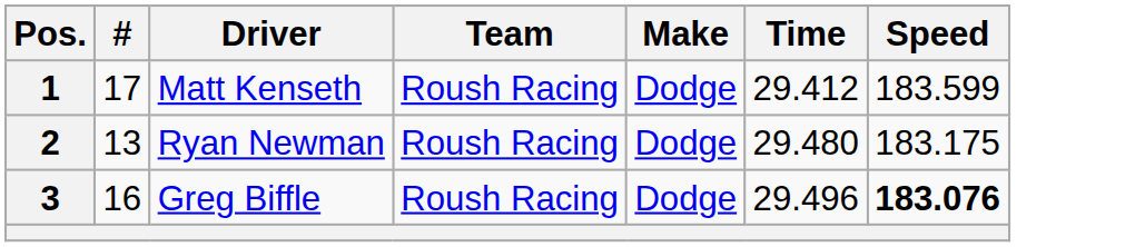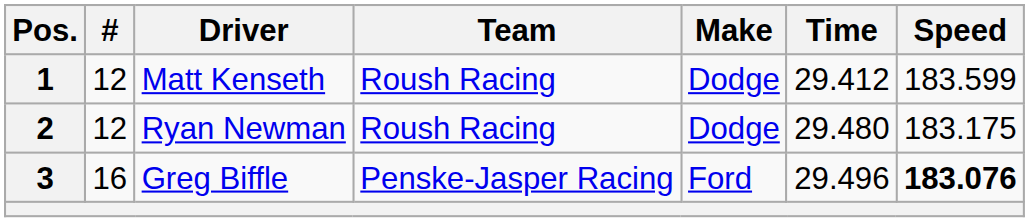 <table class="wikitable" style="font-size:95%">
 <tr>
 <th>Pos.</th>
 <th>#</th>
 <th>Driver</th>
 <th>Team</th>
 <th>Make</th>
 <th>Time</th>
 <th>Speed</th>
 </tr>
 <tr>
 <th>1</th>
-<td>17</td>
+<td>12</td>
 <td><a href='#'>Matt Kenseth</a></td>
 <td><a href='#'>Roush Racing</a></td>
 <td><a href='#'>Dodge</a></td>
 <td>29.412</td>
 <td>183.599</td>
 </tr>
 <tr>
 <th>2</th>
-<td>13</td>
+<td>12</td>
 <td><a href='#'>Ryan Newman</a></td>
 <td><a href='#'>Roush Racing</a></td>
 <td><a href='#'>Dodge</a></td>
 <td>29.480</td>
 <td>183.175</td>
 </tr>
 <tr>
 <th>3</th>
 <td>16</td>
 <td><a href='#'>Greg Biffle</a></td>
-<td><a href='#'>Roush Racing</a></td>
-<td><a href='#'>Dodge</a></td>
+<td><a href='#'>Penske-Jasper Racing</a></td>
+<td><a href='#'>Ford</a></td>
 <td>29.496</td>
 <td><strong>183.076</strong></td>
 </tr>
 <tr>
 <th colspan="7"></th>
 </tr>
 </table>
